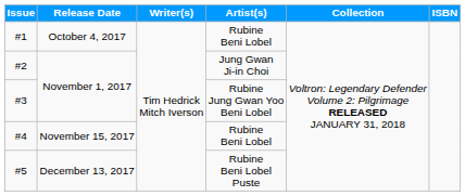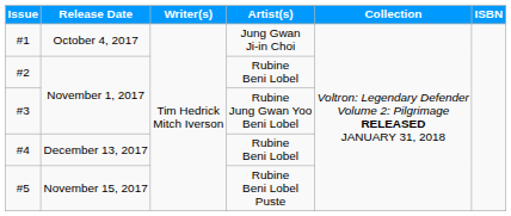 <table class="wikitable" style="text-align: center">
 <tr>
 <th style="background:#009AFF; color:#fff;">Issue</th>
 <th style="background:#009AFF; color:#fff;">Release Date</th>
 <th style="background:#009AFF; color:#fff;">Writer(s)</th>
 <th style="background:#009AFF; color:#fff;">Artist(s)</th>
 <th style="background:#009AFF; color:#fff;">Collection</th>
 <th style="background:#009AFF; color:#fff;">ISBN</th>
 </tr>
 <tr>
 <td>#1</td>
 <td>October 4, 2017</td>
 <td rowspan=5>Tim Hedrick<br>Mitch Iverson</td>
-<td>Rubine<br>Beni Lobel</td>
+<td>Jung Gwan<br>Ji-in Choi</td>
 <td rowspan=5><em>Voltron: Legendary Defender<br>Volume 2: Pilgrimage</em><br><span><strong>RELEASED</strong><br>JANUARY 31, 2018</span></td>
 <td rowspan=5></td>
 </tr>
 <tr>
 <td>#2</td>
 <td rowspan=2>November 1, 2017</td>
-<td>Jung Gwan<br>Ji-in Choi</td>
+<td>Rubine<br>Beni Lobel</td>
 </tr>
 <tr>
 <td>#3</td>
 <td>Rubine<br>Jung Gwan Yoo<br>Beni Lobel</td>
 </tr>
 <tr>
 <td>#4</td>
-<td>November 15, 2017</td>
+<td>December 13, 2017</td>
 <td>Rubine<br>Beni Lobel</td>
 </tr>
 <tr>
 <td>#5</td>
-<td>December 13, 2017</td>
+<td>November 15, 2017</td>
 <td>Rubine<br>Beni Lobel<br>Puste</td>
 </tr>
 </table>
